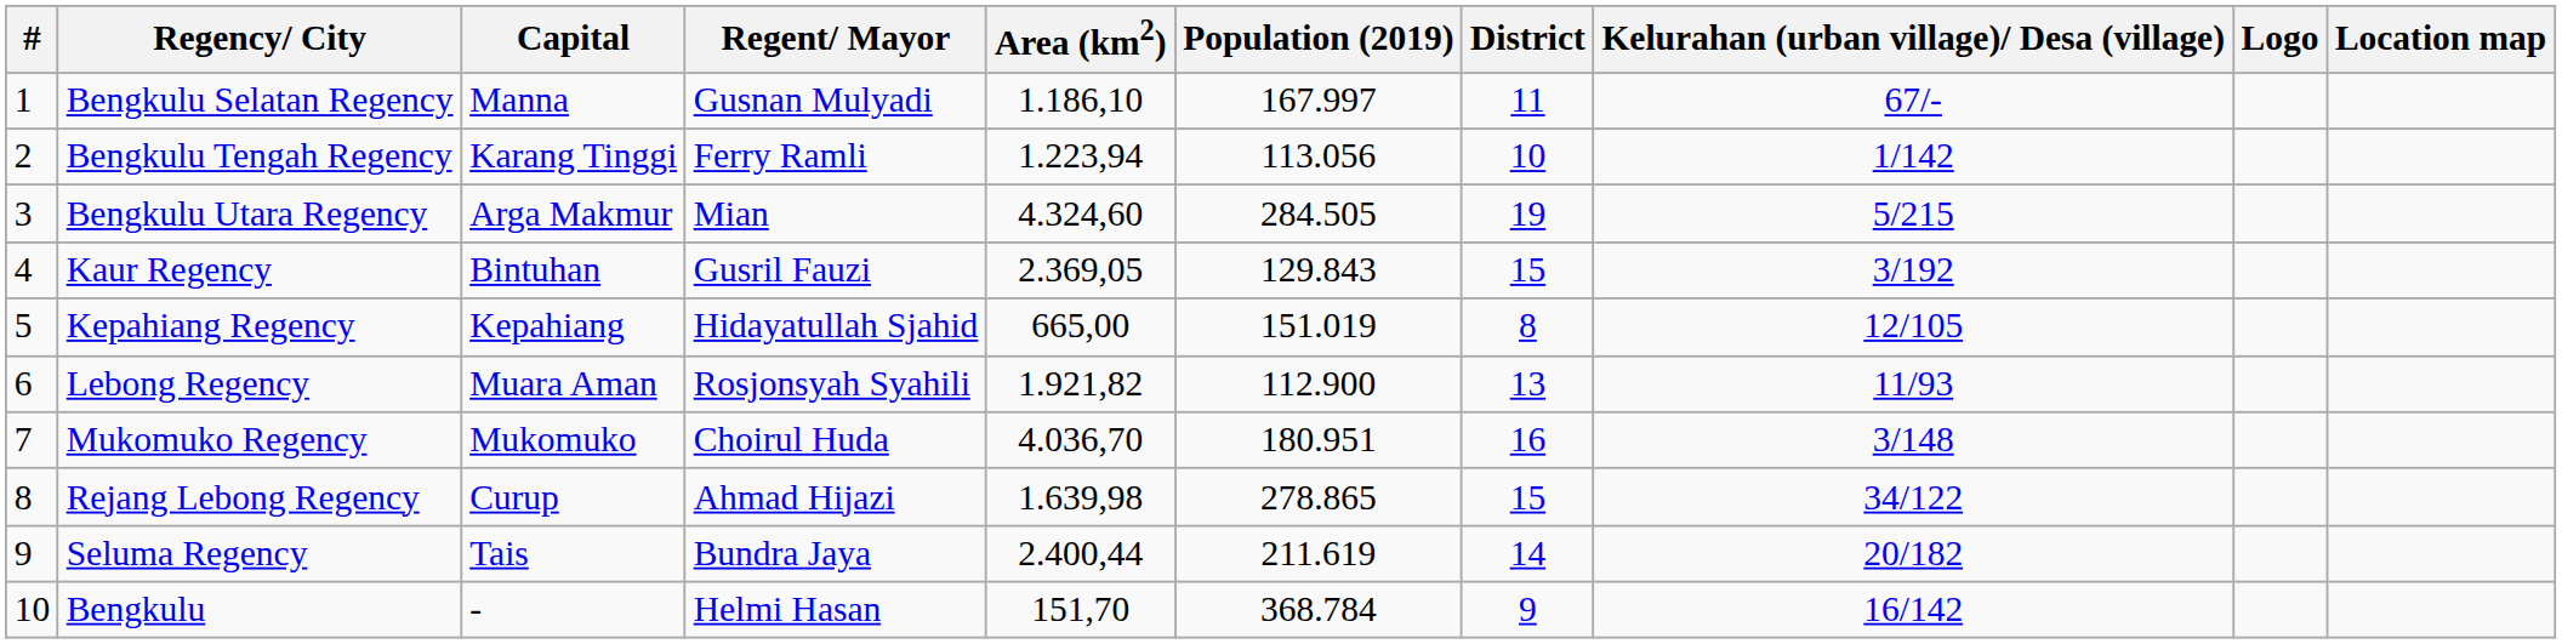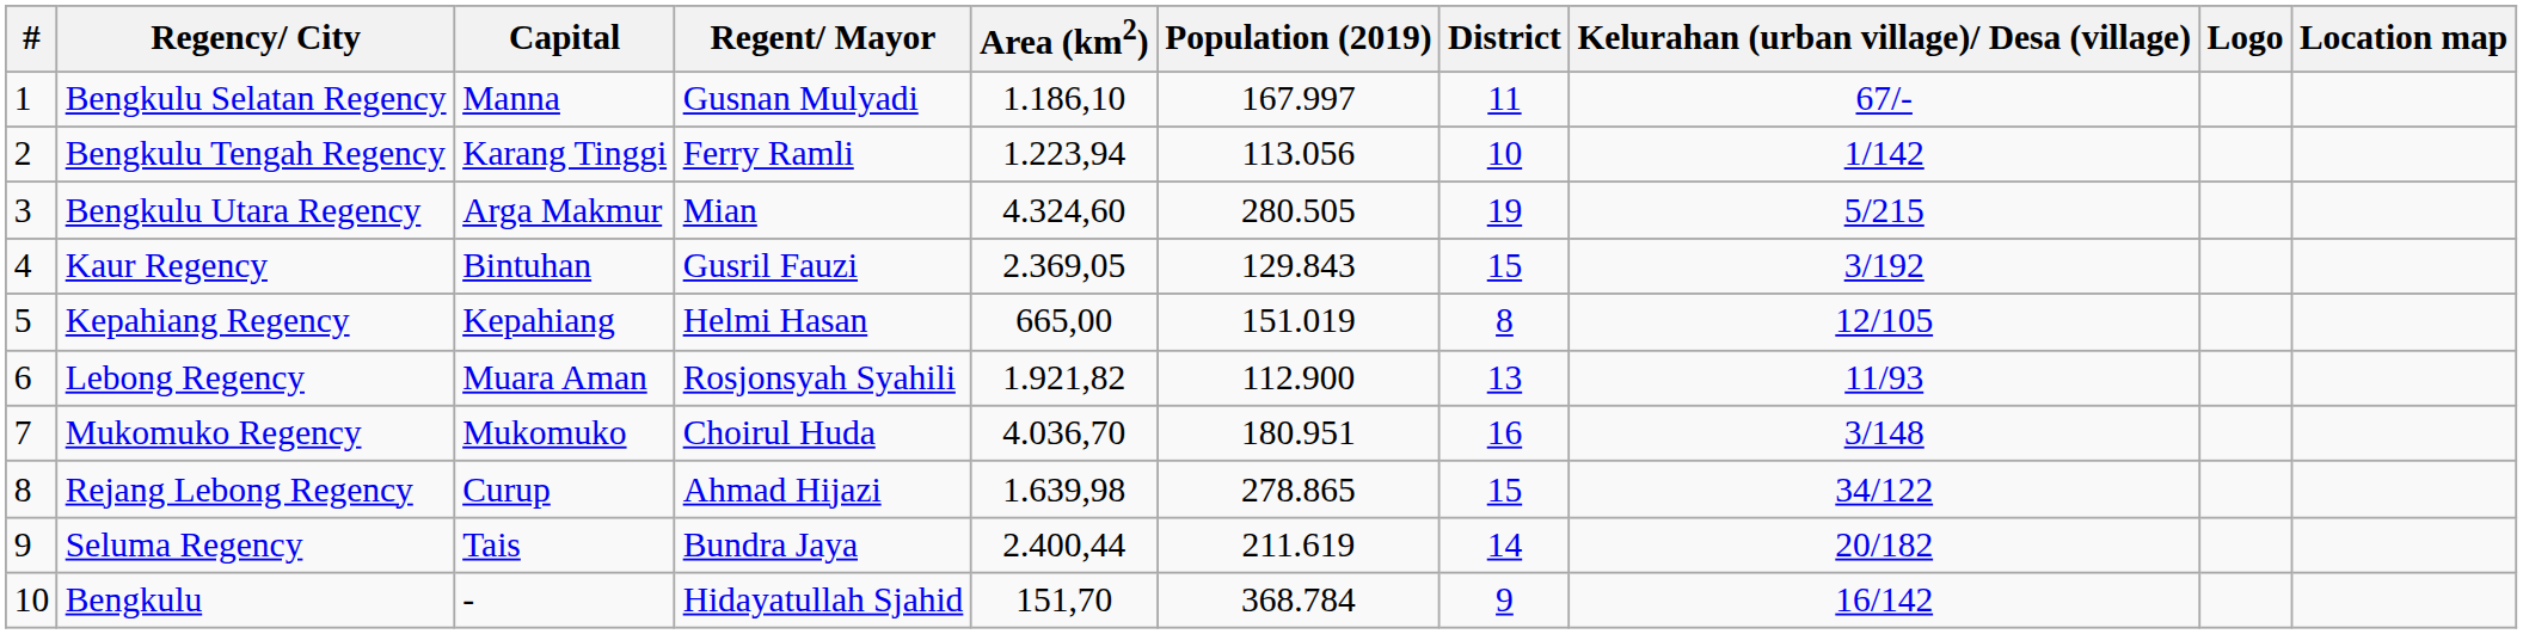 <table class="wikitable sortable mw-collapsible">
 <tr>
 <th>#</th>
 <th>Regency/ City</th>
 <th>Capital</th>
 <th>Regent/ Mayor</th>
 <th>Area (km<sup>2</sup>)</th>
 <th>Population (2019)</th>
 <th>District</th>
 <th>Kelurahan (urban village)/ Desa (village)</th>
 <th>Logo</th>
 <th>Location map</th>
 </tr>
 <tr>
 <td>1</td>
 <td><a href='#'>Bengkulu Selatan Regency</a></td>
 <td><a href='#'>Manna</a></td>
 <td><a href='#'>Gusnan Mulyadi</a></td>
 <td align="center">1.186,10</td>
 <td align="center">167.997</td>
 <td align="center"><a href='#'>11</a></td>
 <td align="center"><a href='#'>67/-</a></td>
 <td></td>
 <td></td>
 </tr>
 <tr>
 <td>2</td>
 <td><a href='#'>Bengkulu Tengah Regency</a></td>
 <td><a href='#'>Karang Tinggi</a></td>
 <td><a href='#'>Ferry Ramli</a></td>
 <td align="center">1.223,94</td>
 <td align="center">113.056</td>
 <td align="center"><a href='#'>10</a></td>
 <td align="center"><a href='#'>1/142</a></td>
 <td></td>
 <td></td>
 </tr>
 <tr>
 <td>3</td>
 <td><a href='#'>Bengkulu Utara Regency</a></td>
 <td><a href='#'>Arga Makmur</a></td>
 <td><a href='#'>Mian</a></td>
 <td align="center">4.324,60</td>
-<td align="center">284.505</td>
+<td align="center">280.505</td>
 <td align="center"><a href='#'>19</a></td>
 <td align="center"><a href='#'>5/215</a></td>
 <td></td>
 <td></td>
 </tr>
 <tr>
 <td>4</td>
 <td><a href='#'>Kaur Regency</a></td>
 <td><a href='#'>Bintuhan</a></td>
 <td><a href='#'>Gusril Fauzi</a></td>
 <td align="center">2.369,05</td>
 <td align="center">129.843</td>
 <td align="center"><a href='#'>15</a></td>
 <td align="center"><a href='#'>3/192</a></td>
 <td></td>
 <td></td>
 </tr>
 <tr>
 <td>5</td>
 <td><a href='#'>Kepahiang Regency</a></td>
 <td><a href='#'>Kepahiang</a></td>
-<td><a href='#'>Hidayatullah Sjahid</a></td>
+<td><a href='#'>Helmi Hasan</a></td>
 <td align="center">665,00</td>
 <td align="center">151.019</td>
 <td align="center"><a href='#'>8</a></td>
 <td align="center"><a href='#'>12/105</a></td>
 <td></td>
 <td></td>
 </tr>
 <tr>
 <td>6</td>
 <td><a href='#'>Lebong Regency</a></td>
 <td><a href='#'>Muara Aman</a></td>
 <td><a href='#'>Rosjonsyah Syahili</a></td>
 <td align="center">1.921,82</td>
 <td align="center">112.900</td>
 <td align="center"><a href='#'>13</a></td>
 <td align="center"><a href='#'>11/93</a></td>
 <td></td>
 <td></td>
 </tr>
 <tr>
 <td>7</td>
 <td><a href='#'>Mukomuko Regency</a></td>
 <td><a href='#'>Mukomuko</a></td>
 <td><a href='#'>Choirul Huda</a></td>
 <td align="center">4.036,70</td>
 <td align="center">180.951</td>
 <td align="center"><a href='#'>16</a></td>
 <td align="center"><a href='#'>3/148</a></td>
 <td></td>
 <td></td>
 </tr>
 <tr>
 <td>8</td>
 <td><a href='#'>Rejang Lebong Regency</a></td>
 <td><a href='#'>Curup</a></td>
 <td><a href='#'>Ahmad Hijazi</a></td>
 <td align="center">1.639,98</td>
 <td align="center">278.865</td>
 <td align="center"><a href='#'>15</a></td>
 <td align="center"><a href='#'>34/122</a></td>
 <td></td>
 <td></td>
 </tr>
 <tr>
 <td>9</td>
 <td><a href='#'>Seluma Regency</a></td>
 <td><a href='#'>Tais</a></td>
 <td><a href='#'>Bundra Jaya</a></td>
 <td align="center">2.400,44</td>
 <td align="center">211.619</td>
 <td align="center"><a href='#'>14</a></td>
 <td align="center"><a href='#'>20/182</a></td>
 <td></td>
 <td></td>
 </tr>
 <tr>
 <td>10</td>
 <td><a href='#'>Bengkulu</a></td>
 <td>-</td>
-<td><a href='#'>Helmi Hasan</a></td>
+<td><a href='#'>Hidayatullah Sjahid</a></td>
 <td align="center">151,70</td>
 <td align="center">368.784</td>
 <td align="center"><a href='#'>9</a></td>
 <td align="center"><a href='#'>16/142</a></td>
 <td></td>
 <td></td>
 </tr>
 </table>
